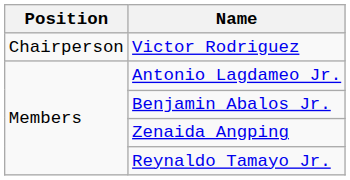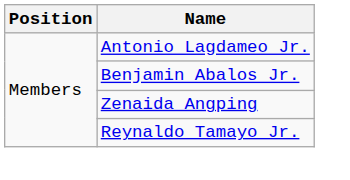 <table class="wikitable">
 <tr>
 <th>Position</th>
 <th>Name</th>
-</tr>
-<tr>
-<td>Chairperson</td>
-<td><a href='#'>Victor Rodriguez</a></td>
 </tr>
 <tr>
 <td rowspan="4">Members</td>
 <td><a href='#'>Antonio Lagdameo Jr.</a></td>
 </tr>
 <tr>
 <td><a href='#'>Benjamin Abalos Jr.</a></td>
 </tr>
 <tr>
 <td><a href='#'>Zenaida Angping</a></td>
 </tr>
 <tr>
 <td><a href='#'>Reynaldo Tamayo Jr.</a></td>
 </tr>
 </table>
